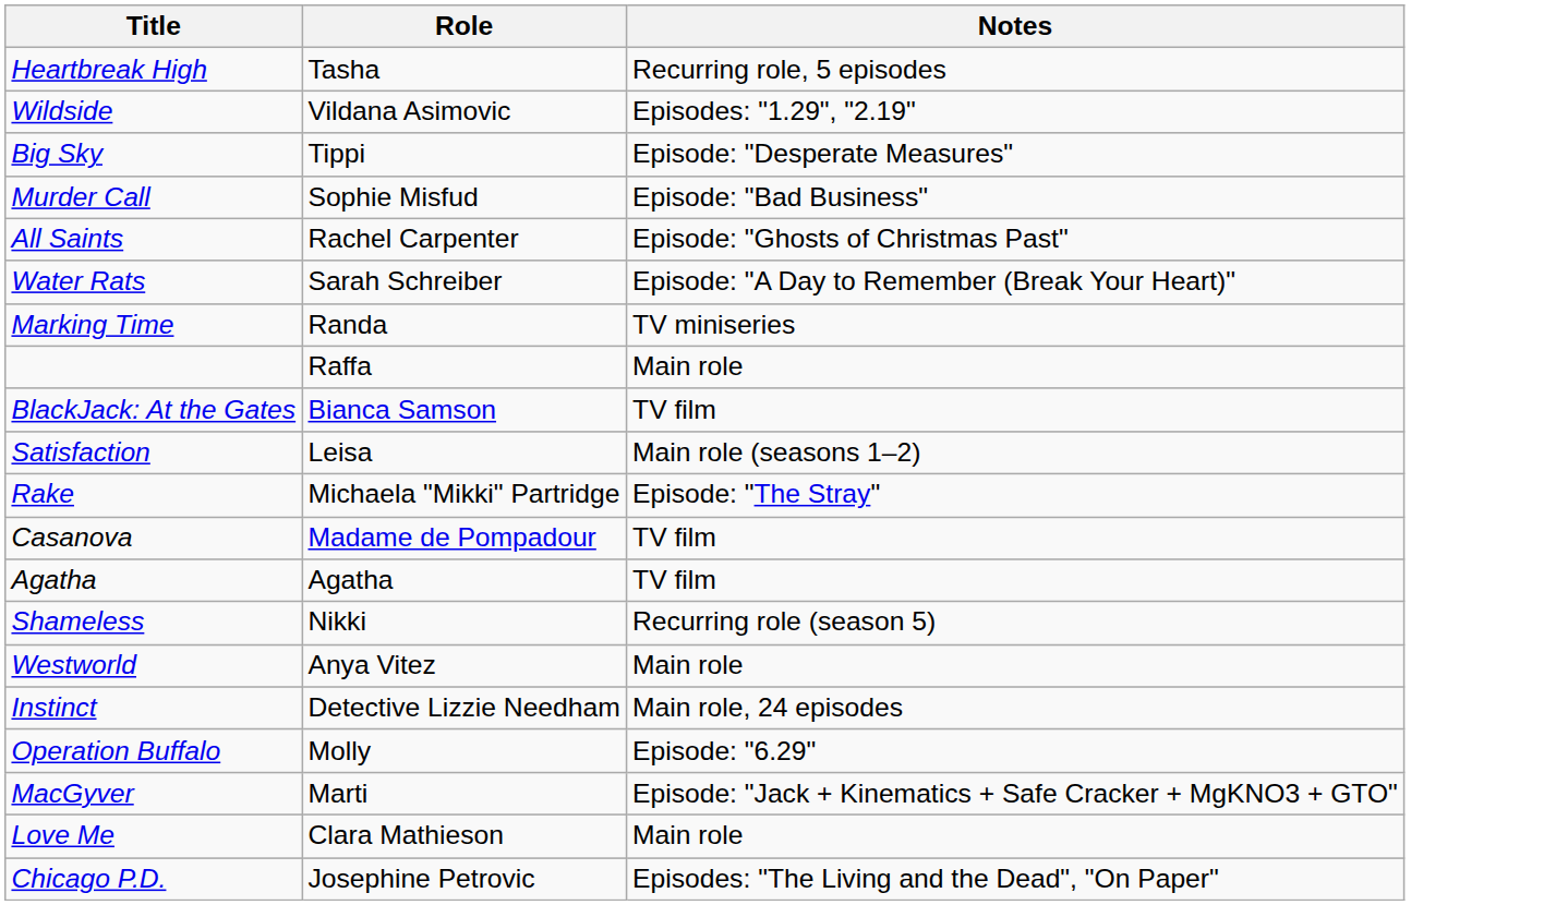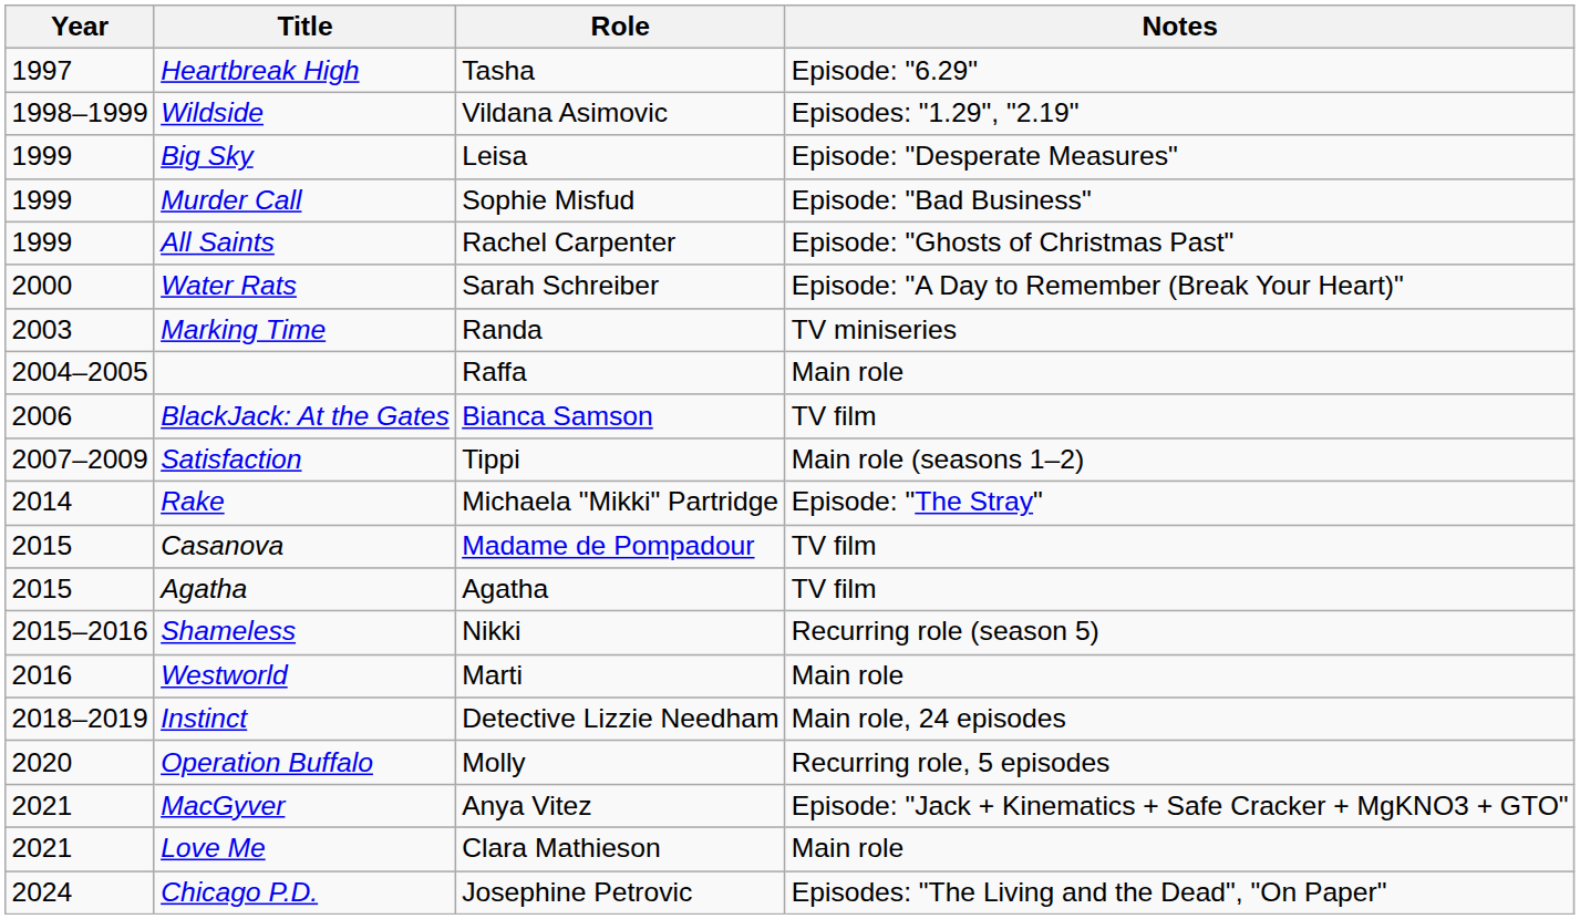 <table class="wikitable sortable">
 <tr>
+<th>Year</th>
 <th>Title</th>
 <th>Role</th>
 <th class="unsortable">Notes</th>
 </tr>
 <tr>
+<td>1997</td>
 <td><em><a href='#'>Heartbreak High</a></em></td>
 <td>Tasha</td>
-<td>Recurring role, 5 episodes</td>
+<td>Episode: "6.29"</td>
 </tr>
 <tr>
+<td>1998–1999</td>
 <td><em><a href='#'>Wildside</a></em></td>
 <td>Vildana Asimovic</td>
 <td>Episodes: "1.29", "2.19"</td>
 </tr>
 <tr>
+<td>1999</td>
 <td><em><a href='#'>Big Sky</a></em></td>
-<td>Tippi</td>
+<td>Leisa</td>
 <td>Episode: "Desperate Measures"</td>
 </tr>
 <tr>
+<td>1999</td>
 <td><em><a href='#'>Murder Call</a></em></td>
 <td>Sophie Misfud</td>
 <td>Episode: "Bad Business"</td>
 </tr>
 <tr>
+<td>1999</td>
 <td><em><a href='#'>All Saints</a></em></td>
 <td>Rachel Carpenter</td>
 <td>Episode: "Ghosts of Christmas Past"</td>
 </tr>
 <tr>
+<td>2000</td>
 <td><em><a href='#'>Water Rats</a></em></td>
 <td>Sarah Schreiber</td>
 <td>Episode: "A Day to Remember (Break Your Heart)"</td>
 </tr>
 <tr>
+<td>2003</td>
 <td><em><a href='#'>Marking Time</a></em></td>
 <td>Randa</td>
 <td>TV miniseries</td>
 </tr>
 <tr>
+<td>2004–2005</td>
 <td><em></em></td>
 <td>Raffa</td>
 <td>Main role</td>
 </tr>
 <tr>
+<td>2006</td>
 <td><em><a href='#'>BlackJack: At the Gates</a></em></td>
 <td><a href='#'>Bianca Samson</a></td>
 <td>TV film</td>
 </tr>
 <tr>
+<td>2007–2009</td>
 <td><em><a href='#'>Satisfaction</a></em></td>
-<td>Leisa</td>
+<td>Tippi</td>
 <td>Main role (seasons 1–2)</td>
 </tr>
 <tr>
+<td>2014</td>
 <td><em><a href='#'>Rake</a></em></td>
 <td>Michaela "Mikki" Partridge</td>
 <td>Episode: "<a href='#'>The Stray</a>"</td>
 </tr>
 <tr>
+<td>2015</td>
 <td><em>Casanova</em></td>
 <td><a href='#'>Madame de Pompadour</a></td>
 <td>TV film</td>
 </tr>
 <tr>
+<td>2015</td>
 <td><em>Agatha</em></td>
 <td>Agatha</td>
 <td>TV film</td>
 </tr>
 <tr>
+<td>2015–2016</td>
 <td><em><a href='#'>Shameless</a></em></td>
 <td>Nikki</td>
 <td>Recurring role (season 5)</td>
 </tr>
 <tr>
+<td>2016</td>
 <td><em><a href='#'>Westworld</a></em></td>
-<td>Anya Vitez</td>
+<td>Marti</td>
 <td>Main role</td>
 </tr>
 <tr>
+<td>2018–2019</td>
 <td><em><a href='#'>Instinct</a></em></td>
 <td>Detective Lizzie Needham</td>
 <td>Main role, 24 episodes</td>
 </tr>
 <tr>
+<td>2020</td>
 <td><em><a href='#'>Operation Buffalo</a></em></td>
 <td>Molly</td>
-<td>Episode: "6.29"</td>
+<td>Recurring role, 5 episodes</td>
 </tr>
 <tr>
+<td>2021</td>
 <td><em><a href='#'>MacGyver</a></em></td>
-<td>Marti</td>
+<td>Anya Vitez</td>
 <td>Episode: "Jack + Kinematics + Safe Cracker + MgKNO3 + GTO"</td>
 </tr>
 <tr>
+<td>2021</td>
 <td><em><a href='#'>Love Me</a></em></td>
 <td>Clara Mathieson</td>
 <td>Main role</td>
 </tr>
 <tr>
+<td>2024</td>
 <td><em><a href='#'>Chicago P.D.</a></em></td>
 <td>Josephine Petrovic</td>
 <td>Episodes: "The Living and the Dead", "On Paper"</td>
 </tr>
 </table>
